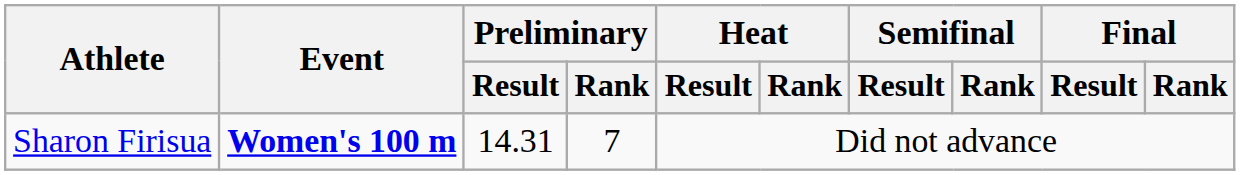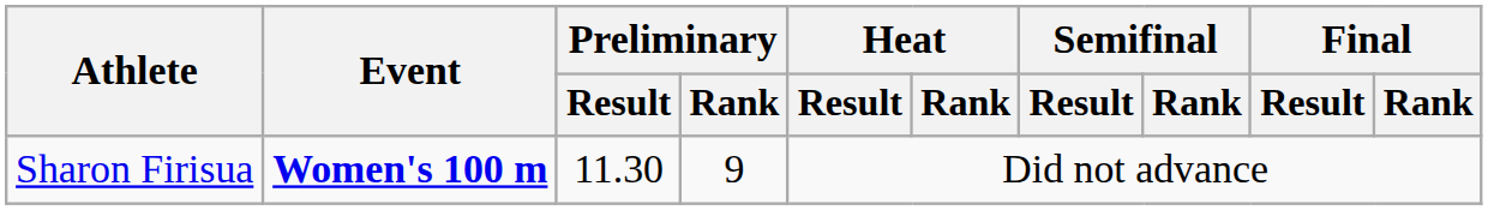 <table class="wikitable" style="font-size:90%">
 <tr>
 <th rowspan="2">Athlete</th>
 <th rowspan="2">Event</th>
 <th colspan="2">Preliminary</th>
 <th colspan="2">Heat</th>
 <th colspan="2">Semifinal</th>
 <th colspan="2">Final</th>
 </tr>
 <tr style="font-size:95%">
 <th>Result</th>
 <th>Rank</th>
 <th>Result</th>
 <th>Rank</th>
 <th>Result</th>
 <th>Rank</th>
 <th>Result</th>
 <th>Rank</th>
 </tr>
 <tr align=center>
 <td align=left><a href='#'>Sharon Firisua</a></td>
 <td align=left><strong><a href='#'>Women's 100 m</a></strong></td>
-<td>14.31 <strong></strong></td>
-<td>7</td>
+<td>11.30 <strong></strong></td>
+<td>9</td>
 <td colspan=6>Did not advance</td>
 </tr>
 </table>
